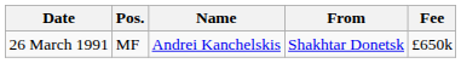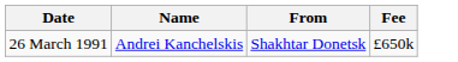 <table class="wikitable">
 <tr>
 <th>Date</th>
-<th>Pos.</th>
 <th>Name</th>
 <th>From</th>
 <th>Fee</th>
 </tr>
 <tr>
 <td>26 March 1991</td>
-<td>MF</td>
 <td> <a href='#'>Andrei Kanchelskis</a></td>
 <td> <a href='#'>Shakhtar Donetsk</a></td>
 <td>£650k</td>
 </tr>
 </table>
